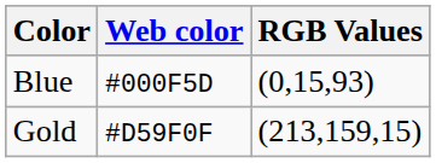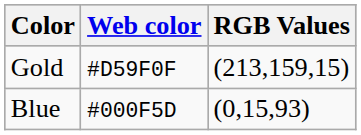 <table class="wikitable">
 <tr>
 <th>Color</th>
 <th><a href='#'>Web color</a></th>
 <th>RGB Values</th>
 </tr>
 <tr>
+<td> Gold</td>
+<td><code>#D59F0F</code></td>
+<td>(213,159,15)</td>
+</tr>
+<tr>
 <td> Blue</td>
 <td><code>#000F5D</code></td>
 <td>(0,15,93)</td>
 </tr>
-<tr>
-<td> Gold</td>
-<td><code>#D59F0F</code></td>
-<td>(213,159,15)</td>
-</tr>
 </table>
